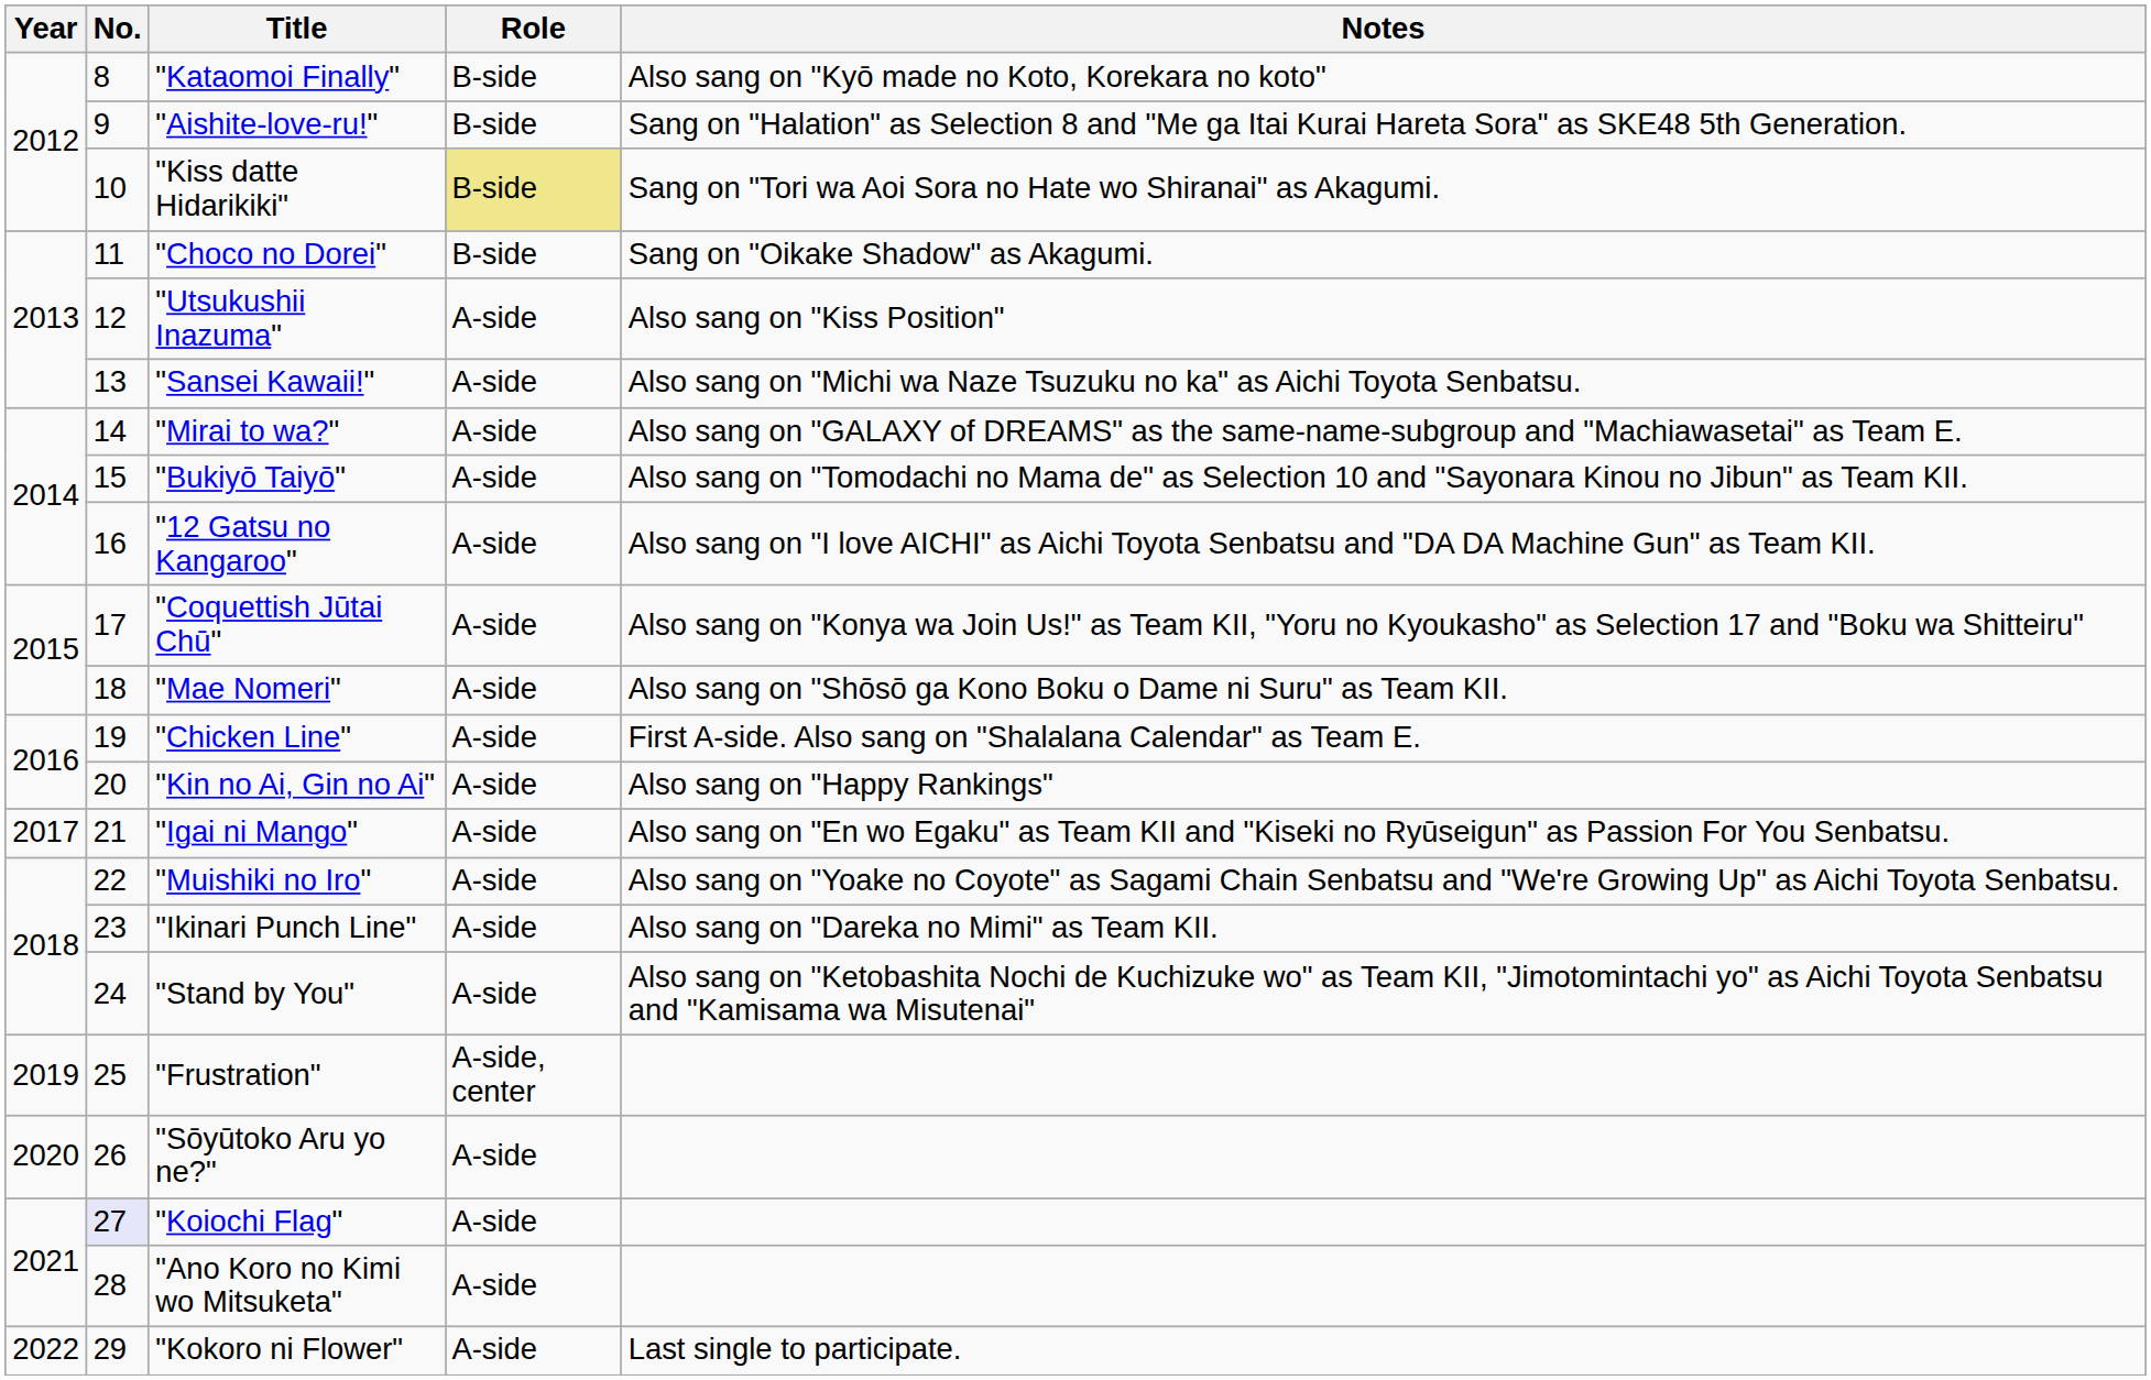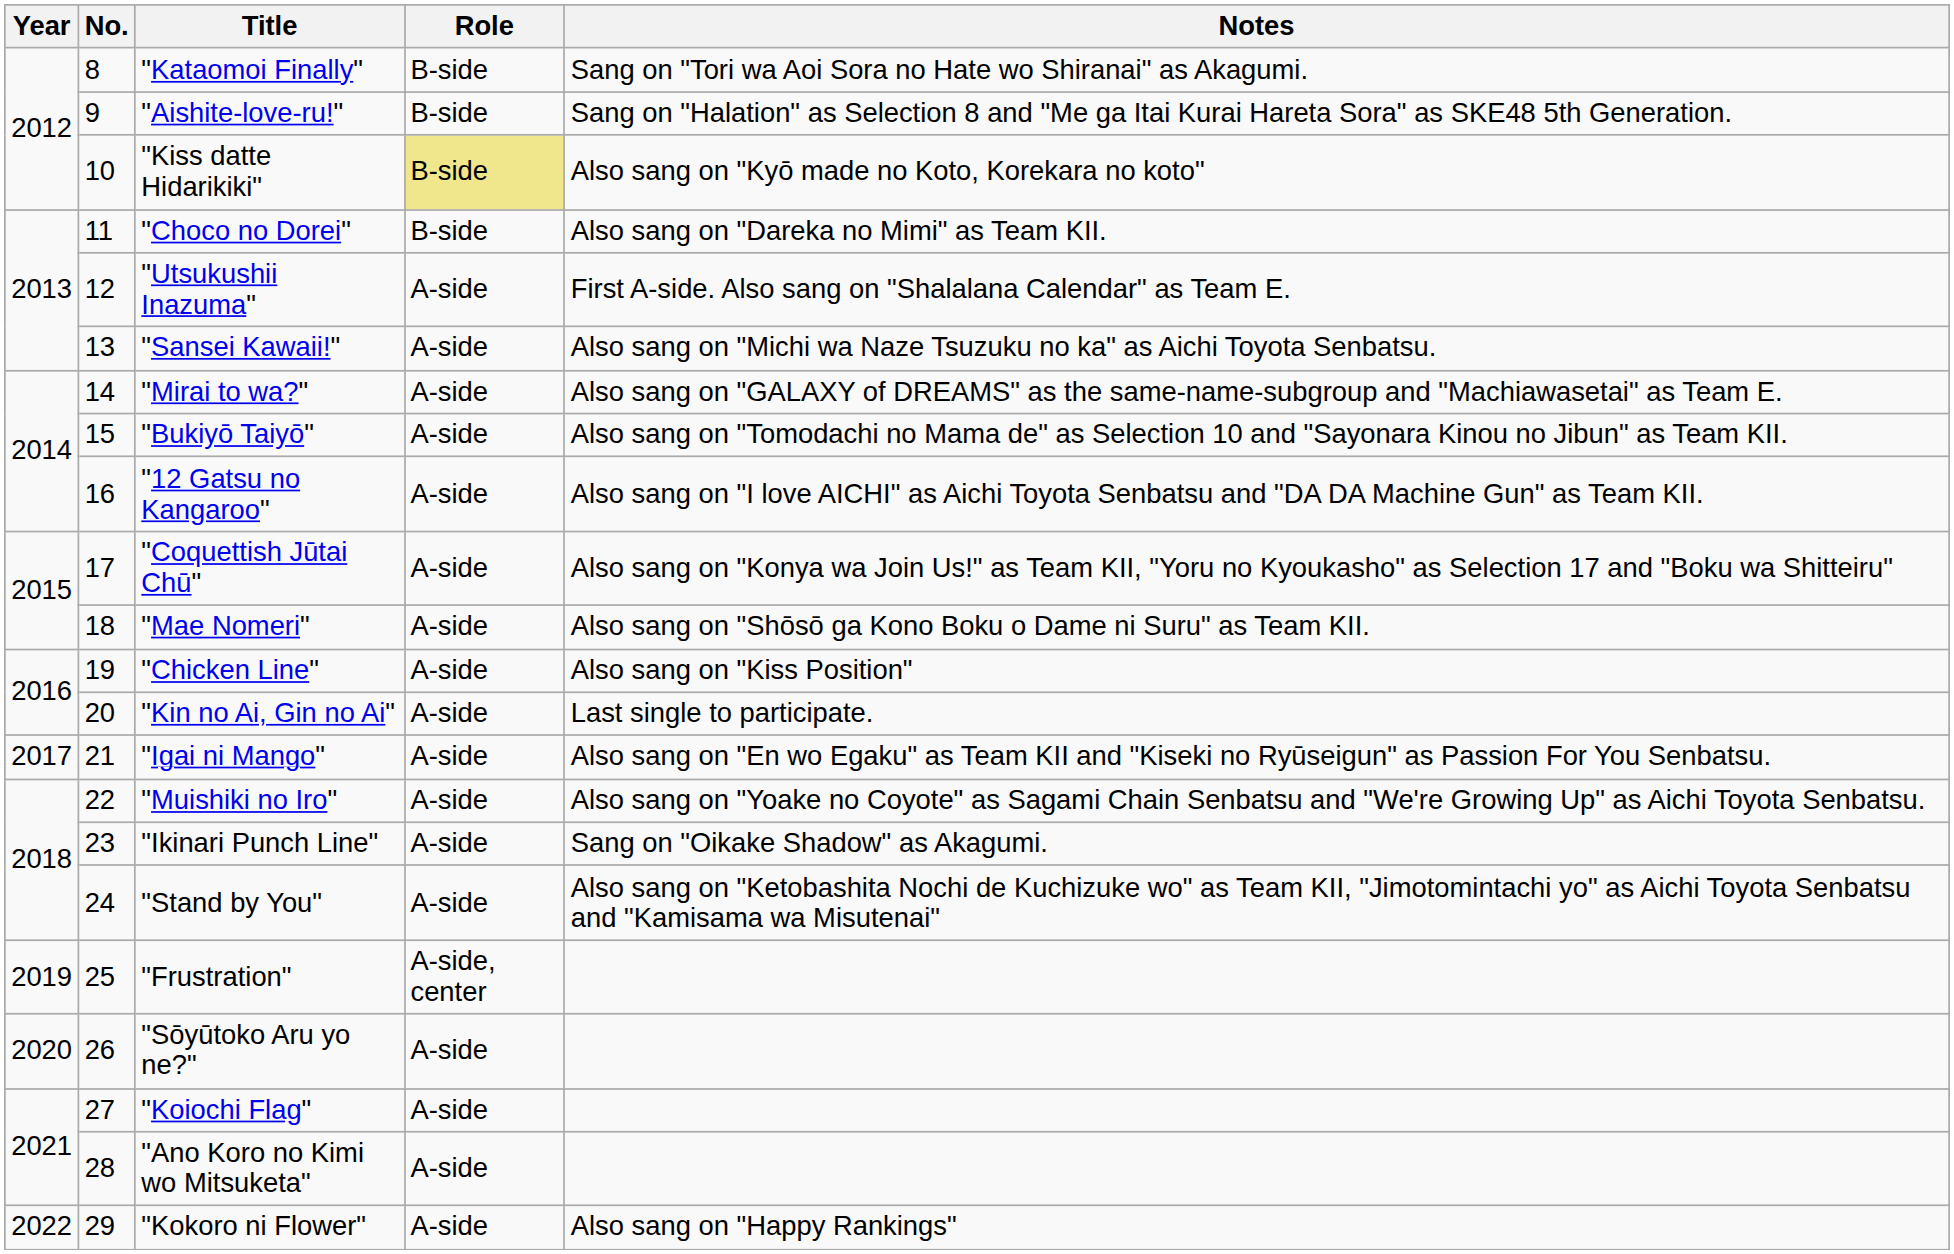 <table class="wikitable sortable" style="width:90%;">
 <tr>
 <th>Year</th>
 <th data-sort-type="number">No. </th>
 <th style="width:150px;">Title </th>
 <th>Role </th>
 <th class="unsortable">Notes </th>
 </tr>
 <tr>
 <td rowspan="3">2012</td>
 <td>8</td>
 <td>"<a href='#'>Kataomoi Finally</a>"</td>
 <td>B-side</td>
-<td>Also sang on "Kyō made no Koto, Korekara no koto"</td>
+<td>Sang on "Tori wa Aoi Sora no Hate wo Shiranai" as Akagumi.</td>
 </tr>
 <tr>
 <td>9</td>
 <td>"<a href='#'>Aishite-love-ru!</a>"</td>
 <td>B-side</td>
 <td>Sang on "Halation" as Selection 8 and "Me ga Itai Kurai Hareta Sora" as SKE48 5th Generation.</td>
 </tr>
 <tr>
 <td>10</td>
 <td>"Kiss datte Hidarikiki"</td>
 <td style="background: khaki;">B-side</td>
-<td>Sang on "Tori wa Aoi Sora no Hate wo Shiranai" as Akagumi.</td>
+<td>Also sang on "Kyō made no Koto, Korekara no koto"</td>
 </tr>
 <tr>
 <td rowspan="3">2013</td>
 <td>11</td>
 <td>"<a href='#'>Choco no Dorei</a>"</td>
 <td>B-side</td>
-<td>Sang on "Oikake Shadow" as Akagumi.</td>
+<td>Also sang on "Dareka no Mimi" as Team KII.</td>
 </tr>
 <tr>
 <td>12</td>
 <td>"<a href='#'>Utsukushii Inazuma</a>"</td>
 <td>A-side</td>
-<td>Also sang on "Kiss Position"</td>
+<td>First A-side. Also sang on "Shalalana Calendar" as Team E.</td>
 </tr>
 <tr>
 <td>13</td>
 <td>"<a href='#'>Sansei Kawaii!</a>"</td>
 <td>A-side</td>
 <td>Also sang on "Michi wa Naze Tsuzuku no ka" as Aichi Toyota Senbatsu.</td>
 </tr>
 <tr>
 <td rowspan="3">2014</td>
 <td>14</td>
 <td>"<a href='#'>Mirai to wa?</a>"</td>
 <td>A-side</td>
 <td>Also sang on "GALAXY of DREAMS" as the same-name-subgroup and "Machiawasetai" as Team E.</td>
 </tr>
 <tr>
 <td>15</td>
 <td>"<a href='#'>Bukiyō Taiyō</a>"</td>
 <td>A-side</td>
 <td>Also sang on "Tomodachi no Mama de" as Selection 10 and "Sayonara Kinou no Jibun" as Team KII.</td>
 </tr>
 <tr>
 <td>16</td>
 <td>"<a href='#'>12 Gatsu no Kangaroo</a>"</td>
 <td>A-side</td>
 <td>Also sang on "I love AICHI" as Aichi Toyota Senbatsu and "DA DA Machine Gun" as Team KII.</td>
 </tr>
 <tr>
 <td rowspan ="2">2015</td>
 <td>17</td>
 <td>"<a href='#'>Coquettish Jūtai Chū</a>"</td>
 <td>A-side</td>
 <td>Also sang on "Konya wa Join Us!" as Team KII, "Yoru no Kyoukasho" as Selection 17 and "Boku wa Shitteiru"</td>
 </tr>
 <tr>
 <td>18</td>
 <td>"<a href='#'>Mae Nomeri</a>"</td>
 <td>A-side</td>
 <td>Also sang on "Shōsō ga Kono Boku o Dame ni Suru" as Team KII.</td>
 </tr>
 <tr>
 <td rowspan="2">2016</td>
 <td>19</td>
 <td>"<a href='#'>Chicken Line</a>"</td>
 <td>A-side</td>
-<td>First A-side. Also sang on "Shalalana Calendar" as Team E.</td>
+<td>Also sang on "Kiss Position"</td>
 </tr>
 <tr>
 <td>20</td>
 <td>"<a href='#'>Kin no Ai, Gin no Ai</a>"</td>
 <td>A-side</td>
-<td>Also sang on "Happy Rankings"</td>
+<td>Last single to participate.</td>
 </tr>
 <tr>
 <td>2017</td>
 <td>21</td>
 <td>"<a href='#'>Igai ni Mango</a>"</td>
 <td>A-side</td>
 <td>Also sang on "En wo Egaku" as Team KII and "Kiseki no Ryūseigun" as Passion For You Senbatsu.</td>
 </tr>
 <tr>
 <td rowspan="3">2018</td>
 <td>22</td>
 <td>"<a href='#'>Muishiki no Iro</a>"</td>
 <td>A-side</td>
 <td>Also sang on "Yoake no Coyote" as Sagami Chain Senbatsu and "We're Growing Up" as Aichi Toyota Senbatsu.</td>
 </tr>
 <tr>
 <td>23</td>
 <td>"Ikinari Punch Line"</td>
 <td>A-side</td>
-<td>Also sang on "Dareka no Mimi" as Team KII.</td>
+<td>Sang on "Oikake Shadow" as Akagumi.</td>
 </tr>
 <tr>
 <td>24</td>
 <td>"Stand by You"</td>
 <td>A-side</td>
 <td>Also sang on "Ketobashita Nochi de Kuchizuke wo" as Team KII, "Jimotomintachi yo" as Aichi Toyota Senbatsu and "Kamisama wa Misutenai"</td>
 </tr>
 <tr>
 <td>2019</td>
 <td>25</td>
 <td>"Frustration"</td>
 <td>A-side, center</td>
 <td></td>
 </tr>
 <tr>
 <td>2020</td>
 <td>26</td>
 <td>"Sōyūtoko Aru yo ne?"</td>
 <td>A-side</td>
 <td></td>
 </tr>
 <tr>
 <td rowspan="2">2021</td>
-<td style="background: lavender;">27</td>
+<td>27</td>
 <td>"<a href='#'>Koiochi Flag</a>"</td>
 <td>A-side</td>
 <td></td>
 </tr>
 <tr>
 <td>28</td>
 <td>"Ano Koro no Kimi wo Mitsuketa"</td>
 <td>A-side</td>
 <td></td>
 </tr>
 <tr>
 <td>2022</td>
 <td>29</td>
 <td>"Kokoro ni Flower"</td>
 <td>A-side</td>
-<td>Last single to participate.</td>
+<td>Also sang on "Happy Rankings"</td>
 </tr>
 </table>
